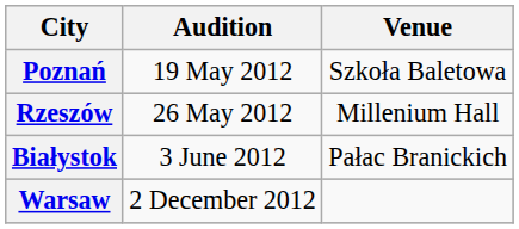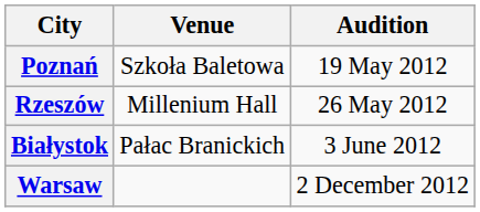 <table class="wikitable" style="font-size:90%; text-align:center">
 <tr>
 <th>City</th>
+<th>Venue</th>
 <th>Audition</th>
-<th>Venue</th>
 </tr>
 <tr>
 <th><a href='#'>Poznań</a></th>
+<td>Szkoła Baletowa</td>
 <td>19 May 2012</td>
-<td>Szkoła Baletowa</td>
 </tr>
 <tr>
 <th><a href='#'>Rzeszów</a></th>
+<td>Millenium Hall</td>
 <td>26 May 2012</td>
-<td>Millenium Hall</td>
 </tr>
 <tr>
 <th><a href='#'>Białystok</a></th>
+<td>Pałac Branickich</td>
 <td>3 June 2012</td>
-<td>Pałac Branickich</td>
 </tr>
 <tr>
 <th><a href='#'>Warsaw</a></th>
+<td></td>
 <td>2 December 2012</td>
-<td></td>
 </tr>
 </table>
